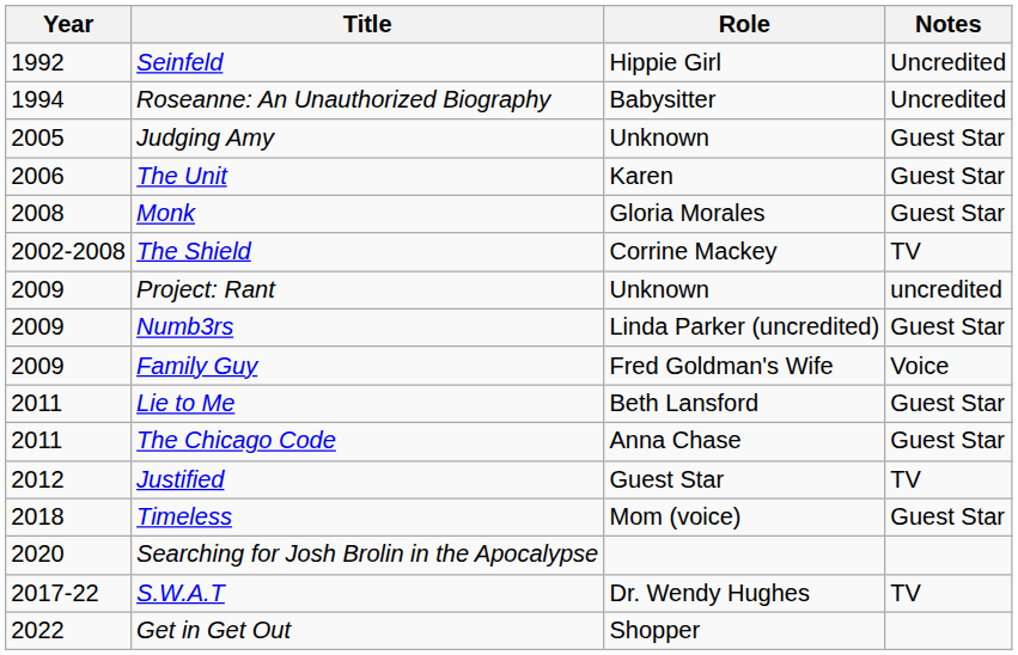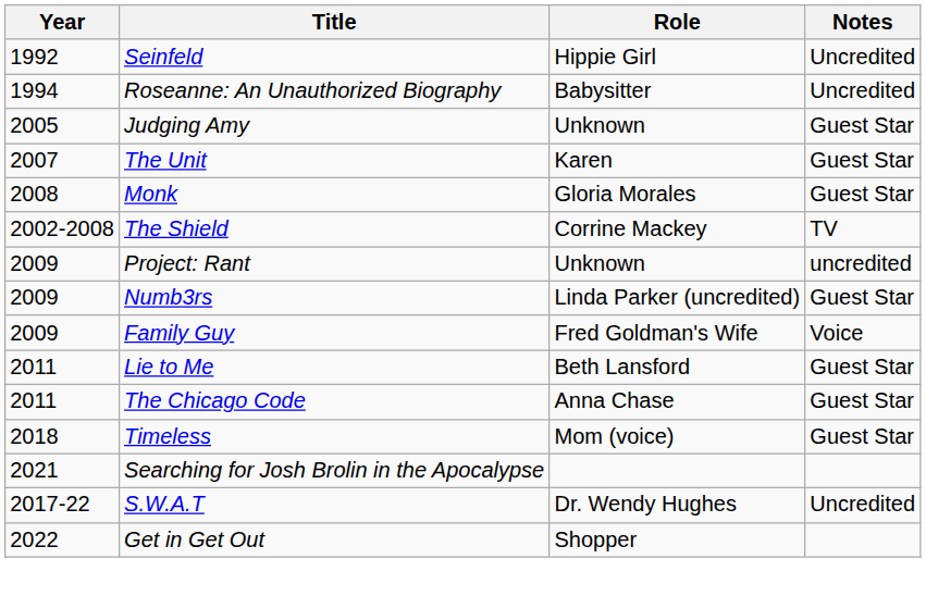 <table class="wikitable sortable">
 <tr>
 <th>Year</th>
 <th>Title</th>
 <th>Role</th>
 <th class="unsortable">Notes</th>
 </tr>
 <tr>
 <td>1992</td>
 <td><em><a href='#'>Seinfeld</a></em></td>
 <td>Hippie Girl</td>
 <td>Uncredited</td>
 </tr>
 <tr>
 <td>1994</td>
 <td><em>Roseanne: An Unauthorized Biography</em></td>
 <td>Babysitter</td>
 <td>Uncredited</td>
 </tr>
 <tr>
 <td>2005</td>
 <td><em>Judging Amy</em></td>
 <td>Unknown</td>
 <td>Guest Star</td>
 </tr>
 <tr>
-<td>2006</td>
+<td>2007</td>
 <td><em><a href='#'>The Unit</a></em></td>
 <td>Karen</td>
 <td>Guest Star</td>
 </tr>
 <tr>
 <td>2008</td>
 <td><em><a href='#'>Monk</a></em></td>
 <td>Gloria Morales</td>
 <td>Guest Star</td>
 </tr>
 <tr>
 <td>2002-2008</td>
 <td><em><a href='#'>The Shield</a></em></td>
 <td>Corrine Mackey</td>
 <td>TV</td>
 </tr>
 <tr>
 <td>2009</td>
 <td><em>Project: Rant</em></td>
 <td>Unknown</td>
 <td>uncredited</td>
 </tr>
 <tr>
 <td>2009</td>
 <td><em><a href='#'>Numb3rs</a></em></td>
 <td>Linda Parker (uncredited)</td>
 <td>Guest Star</td>
 </tr>
 <tr>
 <td>2009</td>
 <td><em><a href='#'>Family Guy</a></em></td>
 <td>Fred Goldman's Wife</td>
 <td>Voice</td>
 </tr>
 <tr>
 <td>2011</td>
 <td><em><a href='#'>Lie to Me</a></em></td>
 <td>Beth Lansford</td>
 <td>Guest Star</td>
 </tr>
 <tr>
 <td>2011</td>
 <td><em><a href='#'>The Chicago Code</a></em></td>
 <td>Anna Chase</td>
 <td>Guest Star</td>
 </tr>
 <tr>
-<td>2012</td>
-<td><em><a href='#'>Justified</a></em></td>
-<td>Guest Star</td>
-<td>TV</td>
-</tr>
-<tr>
 <td>2018</td>
 <td><em><a href='#'>Timeless</a></em></td>
 <td>Mom (voice)</td>
 <td>Guest Star</td>
 </tr>
 <tr>
-<td>2020</td>
+<td>2021</td>
 <td><em>Searching for Josh Brolin in the Apocalypse</em></td>
 <td></td>
 <td></td>
 </tr>
 <tr>
 <td>2017-22</td>
 <td><em><a href='#'>S.W.A.T</a></em></td>
 <td>Dr. Wendy Hughes</td>
-<td>TV</td>
+<td>Uncredited</td>
 </tr>
 <tr>
 <td>2022</td>
 <td><em>Get in Get Out</em></td>
 <td>Shopper</td>
 <td></td>
 </tr>
 </table>
